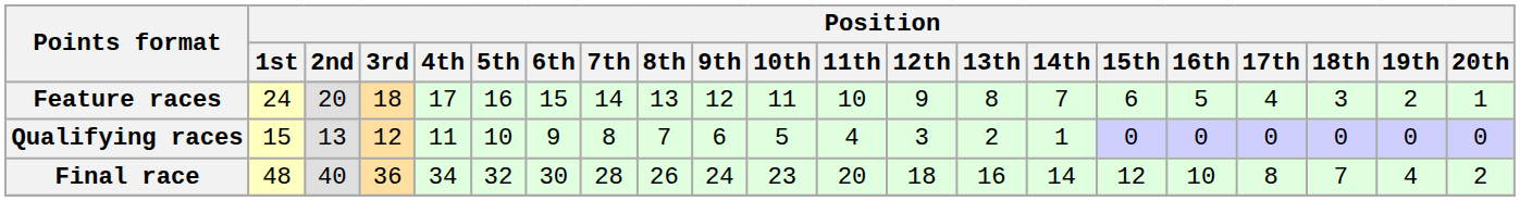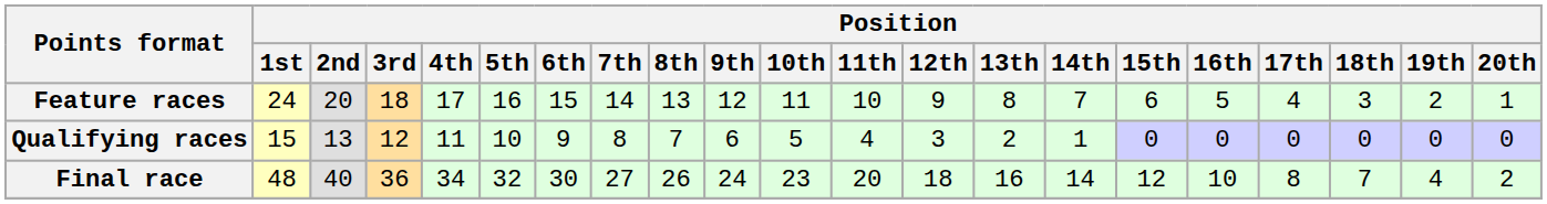 <table class="wikitable" style="font-size:85%; text-align:center">
 <tr style="background:#f9f9f9">
 <th rowspan="2">Points format</th>
 <th colspan="28">Position</th>
 </tr>
 <tr>
 <th>1st</th>
 <th>2nd</th>
 <th>3rd</th>
 <th>4th</th>
 <th>5th</th>
 <th>6th</th>
 <th>7th</th>
 <th>8th</th>
 <th>9th</th>
 <th>10th</th>
 <th>11th</th>
 <th>12th</th>
 <th>13th</th>
 <th>14th</th>
 <th>15th</th>
 <th>16th</th>
 <th>17th</th>
 <th>18th</th>
 <th>19th</th>
 <th>20th</th>
 </tr>
 <tr>
 <th>Feature races</th>
 <td style="background:#ffffbf;">24</td>
 <td style="background:#dfdfdf;">20</td>
 <td style="background:#ffdf9f;">18</td>
 <td style="background:#dfffdf;">17</td>
 <td style="background:#dfffdf;">16</td>
 <td style="background:#dfffdf;">15</td>
 <td style="background:#dfffdf;">14</td>
 <td style="background:#dfffdf;">13</td>
 <td style="background:#dfffdf;">12</td>
 <td style="background:#dfffdf;">11</td>
 <td style="background:#dfffdf;">10</td>
 <td style="background:#dfffdf;">9</td>
 <td style="background:#dfffdf;">8</td>
 <td style="background:#dfffdf;">7</td>
 <td style="background:#dfffdf;">6</td>
 <td style="background:#dfffdf;">5</td>
 <td style="background:#dfffdf;">4</td>
 <td style="background:#dfffdf;">3</td>
 <td style="background:#dfffdf;">2</td>
 <td style="background:#dfffdf;">1</td>
 </tr>
 <tr>
 <th>Qualifying races</th>
 <td style="background:#ffffbf;">15</td>
 <td style="background:#dfdfdf;">13</td>
 <td style="background:#ffdf9f;">12</td>
 <td style="background:#dfffdf;">11</td>
 <td style="background:#dfffdf;">10</td>
 <td style="background:#dfffdf;">9</td>
 <td style="background:#dfffdf;">8</td>
 <td style="background:#dfffdf;">7</td>
 <td style="background:#dfffdf;">6</td>
 <td style="background:#dfffdf;">5</td>
 <td style="background:#dfffdf;">4</td>
 <td style="background:#dfffdf;">3</td>
 <td style="background:#dfffdf;">2</td>
 <td style="background:#dfffdf;">1</td>
 <td style="background:#cfcfff;">0</td>
 <td style="background:#cfcfff;">0</td>
 <td style="background:#cfcfff;">0</td>
 <td style="background:#cfcfff;">0</td>
 <td style="background:#cfcfff;">0</td>
 <td style="background:#cfcfff;">0</td>
 </tr>
 <tr>
 <th>Final race</th>
 <td style="background:#FFFFBF;">48</td>
 <td style="background:#DFDFDF;">40</td>
 <td style="background:#FFDF9F;">36</td>
 <td style="background:#DFFFDF;">34</td>
 <td style="background:#DFFFDF;">32</td>
 <td style="background:#DFFFDF;">30</td>
-<td style="background:#DFFFDF;">28</td>
+<td style="background:#DFFFDF;">27</td>
 <td style="background:#DFFFDF;">26</td>
 <td style="background:#DFFFDF;">24</td>
 <td style="background:#DFFFDF;">23</td>
 <td style="background:#DFFFDF;">20</td>
 <td style="background:#DFFFDF;">18</td>
 <td style="background:#DFFFDF;">16</td>
 <td style="background:#DFFFDF;">14</td>
 <td style="background:#DFFFDF;">12</td>
 <td style="background:#DFFFDF;">10</td>
 <td style="background:#DFFFDF;">8</td>
 <td style="background:#DFFFDF;">7</td>
 <td style="background:#DFFFDF;">4</td>
 <td style="background:#DFFFDF;">2</td>
 </tr>
 <tr>
 </tr>
 </table>
